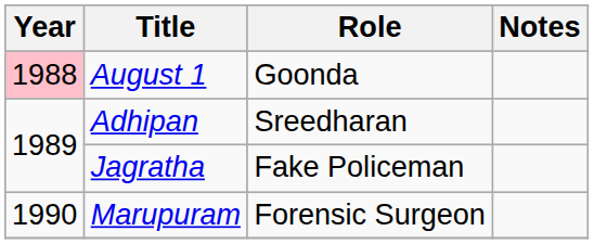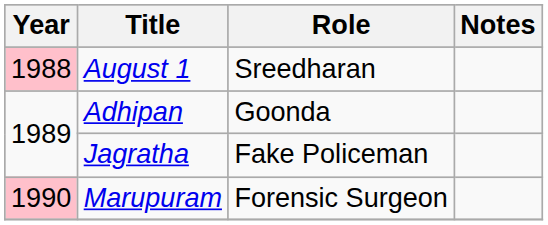 <table class="wikitable sortable">
 <tr>
 <th>Year</th>
 <th>Title</th>
 <th>Role</th>
 <th class="unsortable">Notes</th>
 </tr>
 <tr>
 <td style="background: pink;">1988</td>
 <td><em><a href='#'>August 1</a></em></td>
-<td>Goonda</td>
+<td>Sreedharan</td>
 <td></td>
 </tr>
 <tr>
 <td rowspan=2>1989</td>
 <td><em><a href='#'>Adhipan</a></em></td>
-<td>Sreedharan</td>
+<td>Goonda</td>
 <td></td>
 </tr>
 <tr>
 <td><em><a href='#'>Jagratha</a></em></td>
 <td>Fake Policeman</td>
 <td></td>
 </tr>
 <tr>
-<td>1990</td>
+<td style="background: pink;">1990</td>
 <td><em><a href='#'>Marupuram</a></em></td>
 <td>Forensic Surgeon</td>
 <td></td>
 </tr>
 <tr>
 </tr>
 </table>
